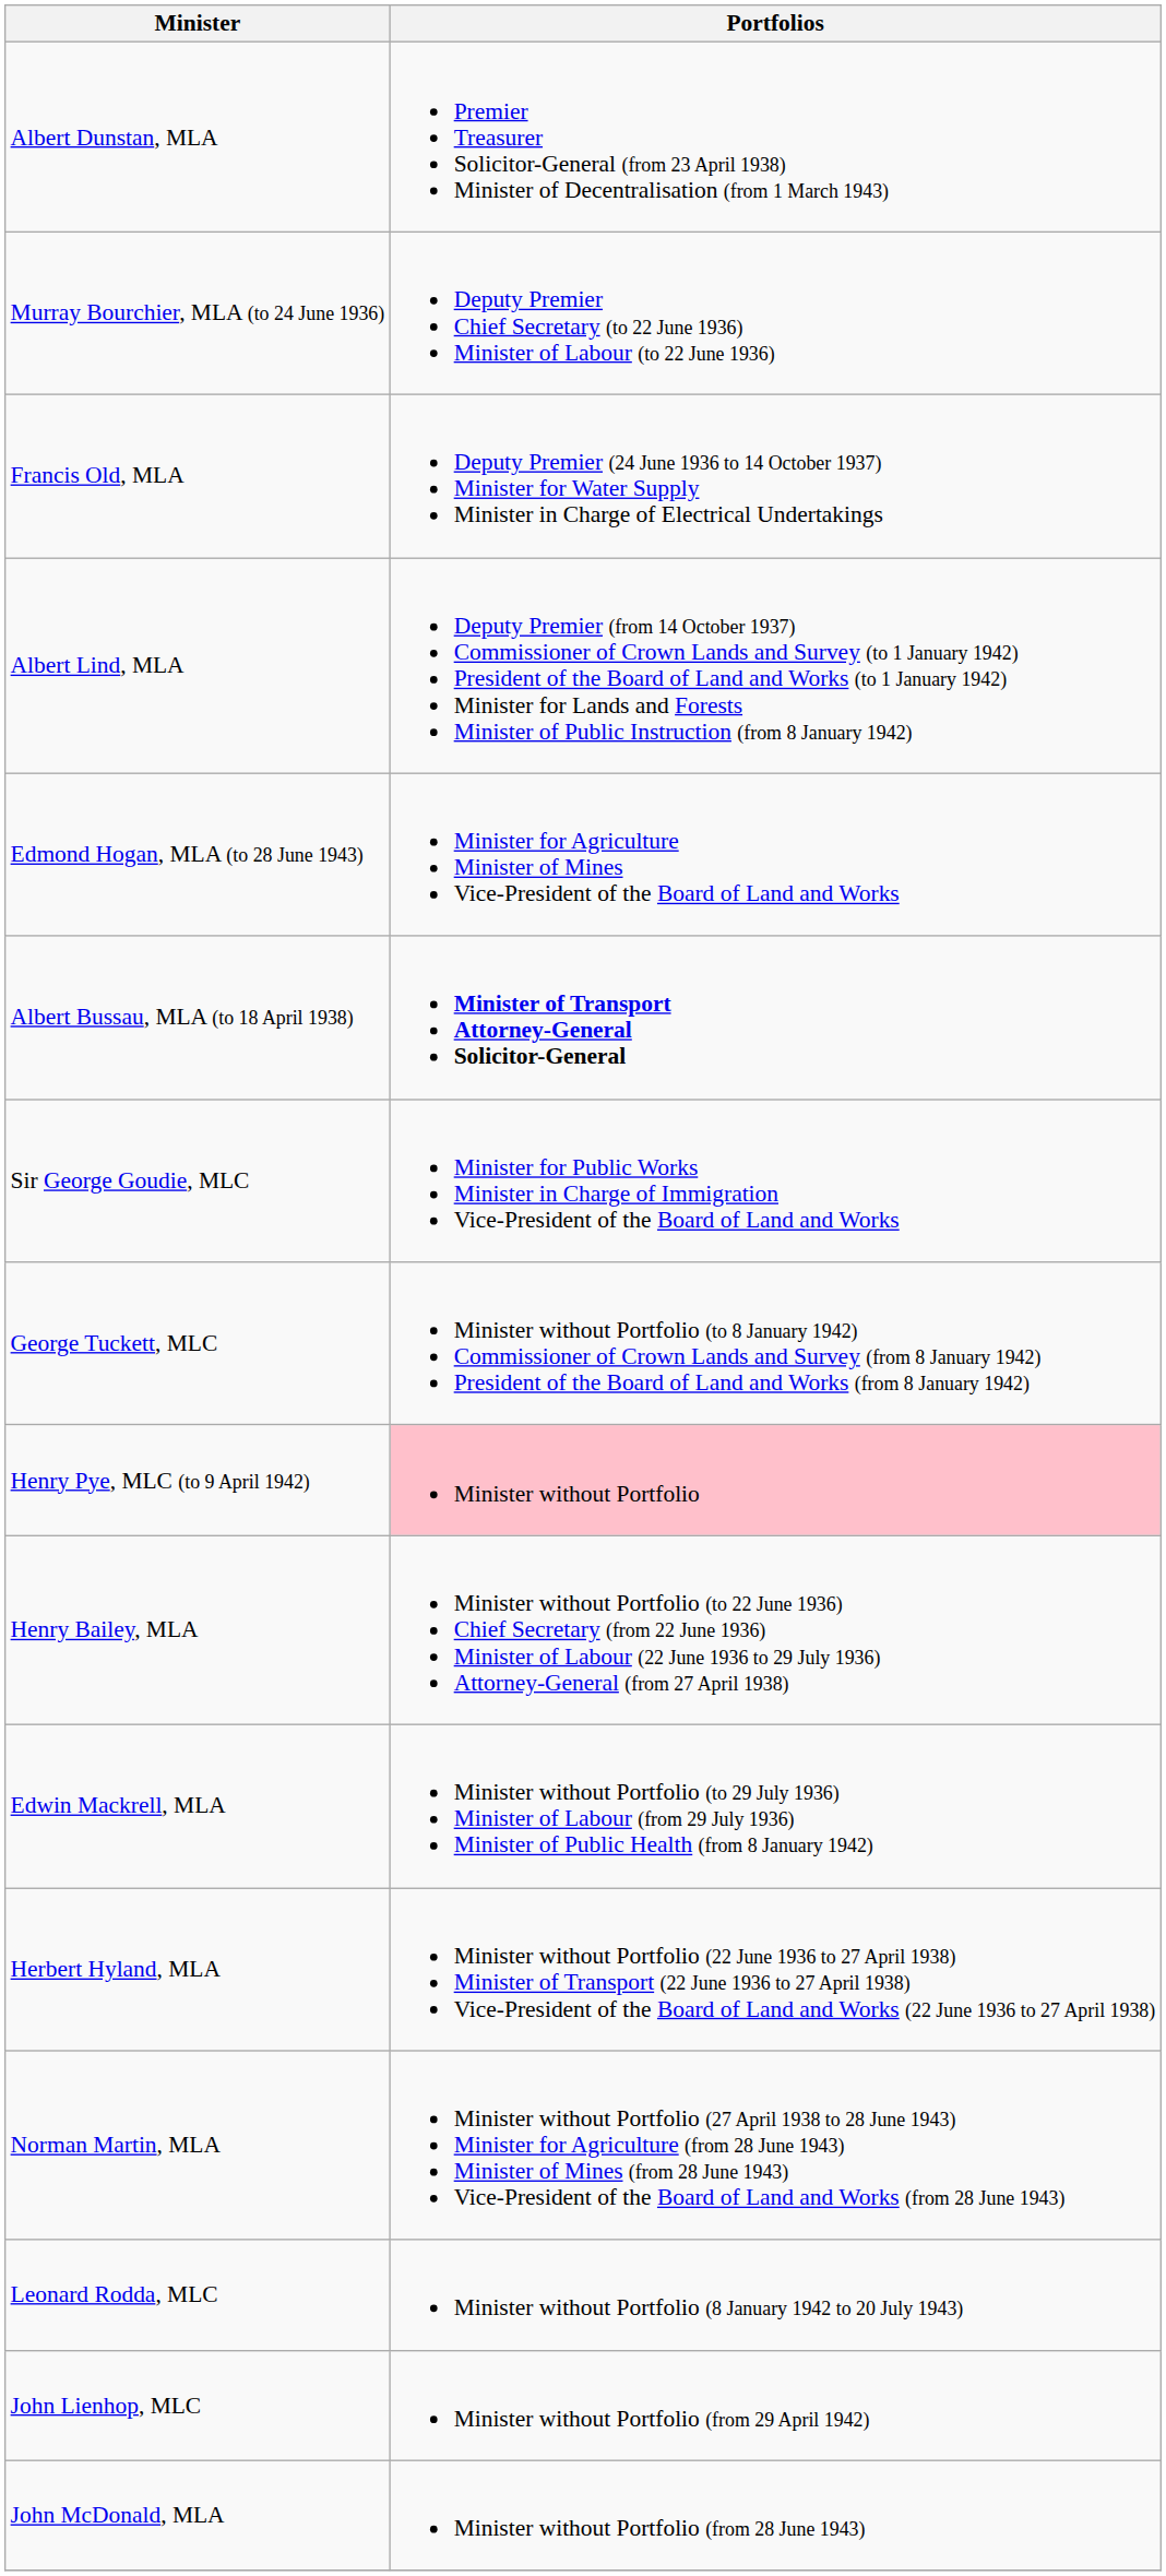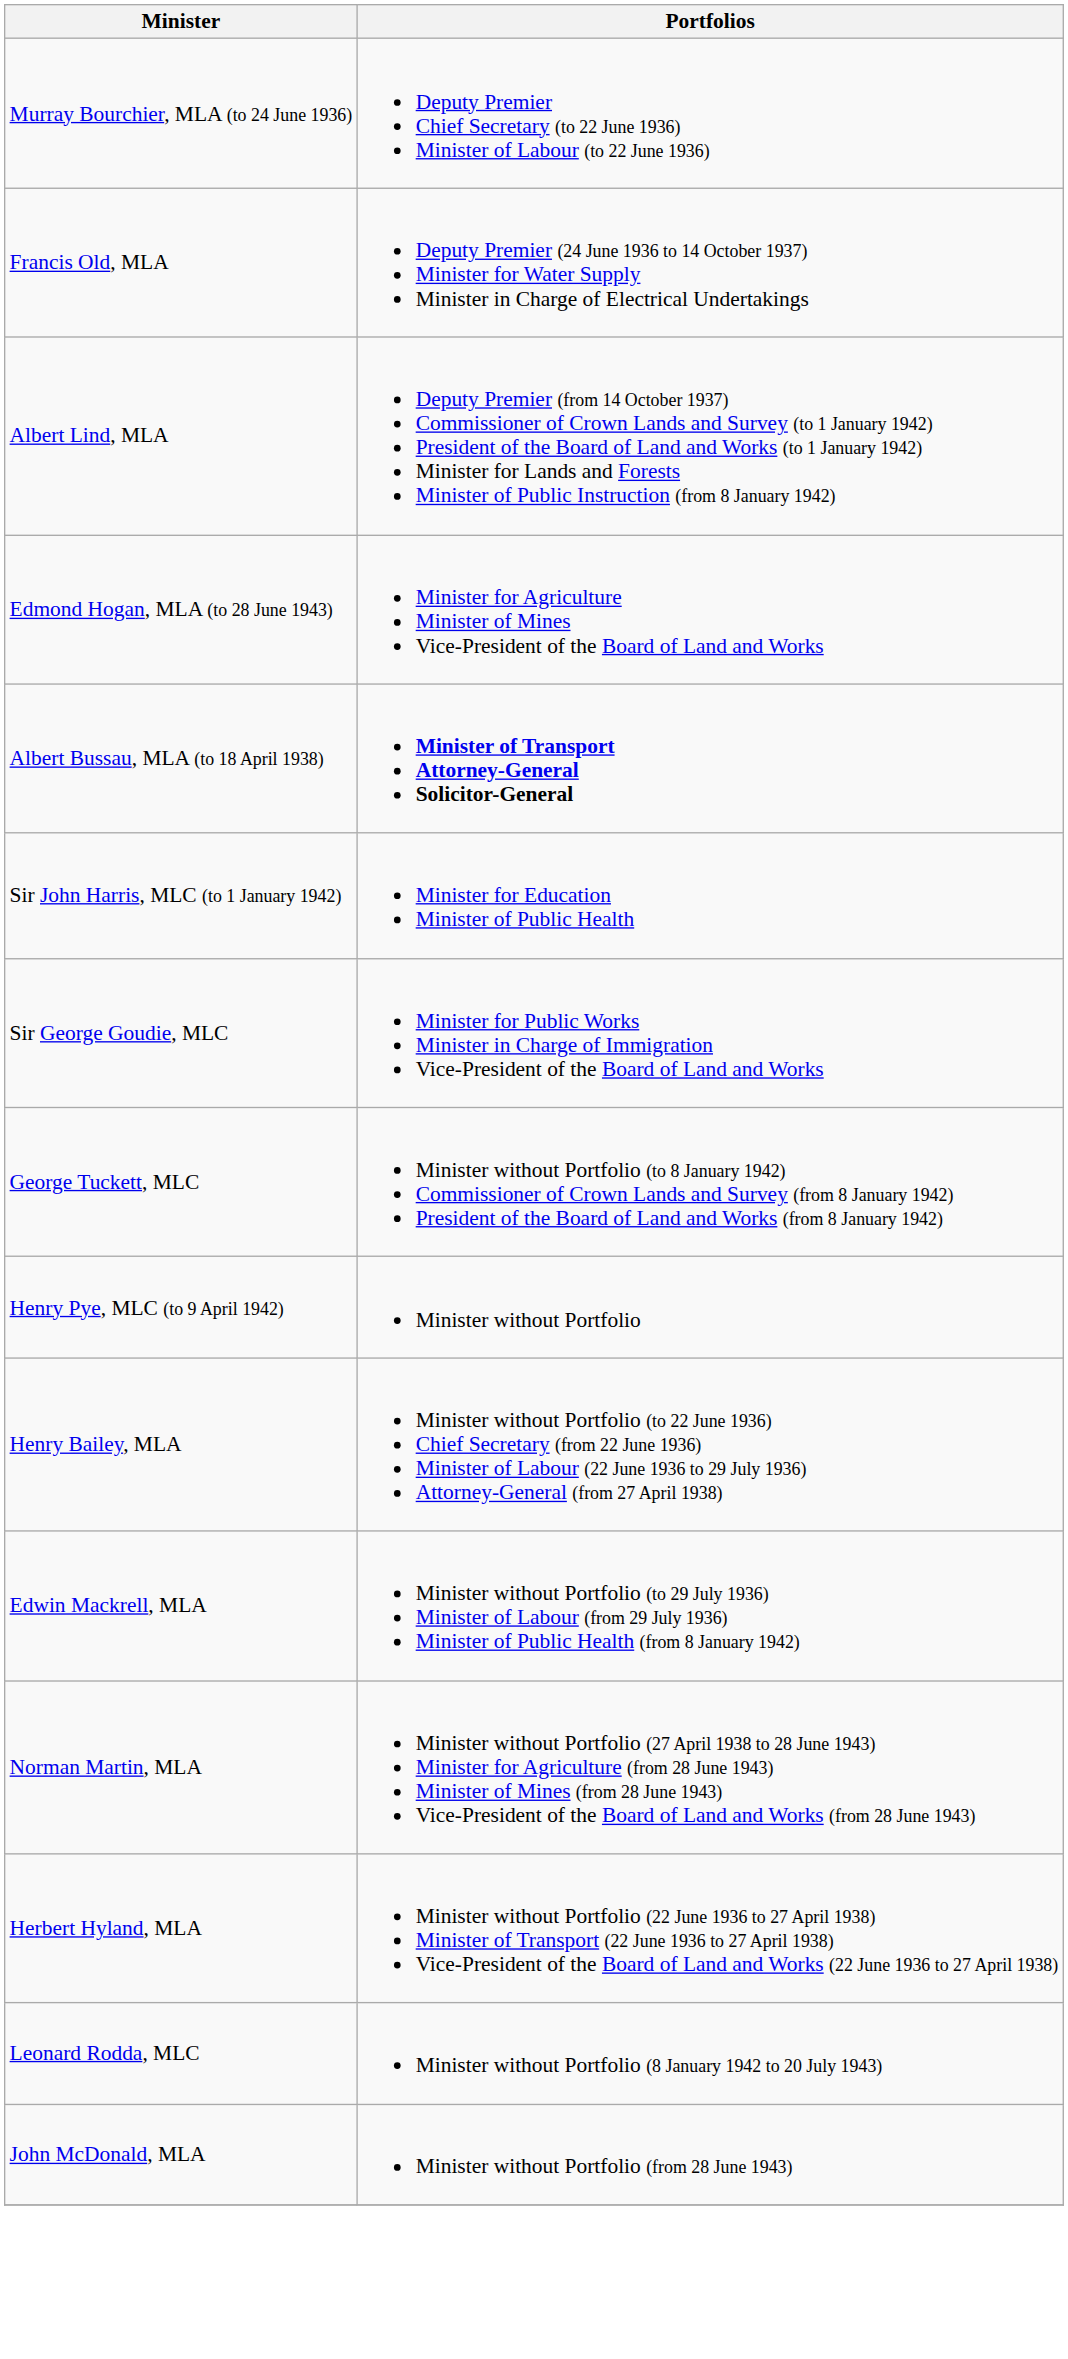 <table class="wikitable">
 <tr>
 <th>Minister</th>
 <th>Portfolios</th>
-</tr>
-<tr>
-<td><a href='#'>Albert Dunstan</a>, MLA</td>
-<td><br><ul><li><a href='#'>Premier</a></li><li><a href='#'>Treasurer</a></li><li>Solicitor-General <small>(from 23 April 1938)</small></li><li>Minister of Decentralisation <small>(from 1 March 1943)</small></li></ul></td>
 </tr>
 <tr>
 <td><a href='#'>Murray Bourchier</a>, MLA <small>(to 24 June 1936)</small></td>
 <td><br><ul><li><a href='#'>Deputy Premier</a></li><li><a href='#'>Chief Secretary</a> <small>(to 22 June 1936)</small></li><li><a href='#'>Minister of Labour</a> <small>(to 22 June 1936)</small></li></ul></td>
 </tr>
 <tr>
 <td><a href='#'>Francis Old</a>, MLA</td>
 <td><br><ul><li><a href='#'>Deputy Premier</a> <small>(24 June 1936 to 14 October 1937)</small></li><li><a href='#'>Minister for Water Supply</a></li><li>Minister in Charge of Electrical Undertakings</li></ul></td>
 </tr>
 <tr>
 <td><a href='#'>Albert Lind</a>, MLA</td>
 <td><br><ul><li><a href='#'>Deputy Premier</a> <small>(from 14 October 1937)</small></li><li><a href='#'>Commissioner of Crown Lands and Survey</a> <small>(to 1 January 1942)</small></li><li><a href='#'>President of the Board of Land and Works</a> <small>(to 1 January 1942)</small></li><li>Minister for Lands and <a href='#'>Forests</a></li><li><a href='#'>Minister of Public Instruction</a> <small>(from 8 January 1942)</small></li></ul></td>
 </tr>
 <tr>
 <td><a href='#'>Edmond Hogan</a>, MLA <small>(to 28 June 1943)</small></td>
 <td><br><ul><li><a href='#'>Minister for Agriculture</a></li><li><a href='#'>Minister of Mines</a></li><li>Vice-President of the <a href='#'>Board of Land and Works</a></li></ul></td>
 </tr>
 <tr>
 <td><a href='#'>Albert Bussau</a>, MLA <small>(to 18 April 1938)</small></td>
 <td><strong><br><ul><li><a href='#'>Minister of Transport</a></li><li><a href='#'>Attorney-General</a></li><li>Solicitor-General</li></ul></strong></td>
 </tr>
 <tr>
+<td>Sir <a href='#'>John Harris</a>, MLC <small>(to 1 January 1942)</small></td>
+<td><br><ul><li><a href='#'>Minister for Education</a></li><li><a href='#'>Minister of Public Health</a></li></ul></td>
+</tr>
+<tr>
 <td>Sir <a href='#'>George Goudie</a>, MLC</td>
 <td><br><ul><li><a href='#'>Minister for Public Works</a></li><li><a href='#'>Minister in Charge of Immigration</a></li><li>Vice-President of the <a href='#'>Board of Land and Works</a></li></ul></td>
 </tr>
 <tr>
 <td><a href='#'>George Tuckett</a>, MLC</td>
 <td><br><ul><li>Minister without Portfolio <small>(to 8 January 1942)</small></li><li><a href='#'>Commissioner of Crown Lands and Survey</a> <small>(from 8 January 1942)</small></li><li><a href='#'>President of the Board of Land and Works</a> <small>(from 8 January 1942)</small></li></ul></td>
 </tr>
 <tr>
 <td><a href='#'>Henry Pye</a>, MLC <small>(to 9 April 1942)</small></td>
-<td style="background: pink;"><br><ul><li>Minister without Portfolio</li></ul></td>
+<td><br><ul><li>Minister without Portfolio</li></ul></td>
 </tr>
 <tr>
 <td><a href='#'>Henry Bailey</a>, MLA</td>
 <td><br><ul><li>Minister without Portfolio <small>(to 22 June 1936)</small></li><li><a href='#'>Chief Secretary</a> <small>(from 22 June 1936)</small></li><li><a href='#'>Minister of Labour</a> <small>(22 June 1936 to 29 July 1936)</small></li><li><a href='#'>Attorney-General</a> <small>(from 27 April 1938)</small></li></ul></td>
 </tr>
 <tr>
 <td><a href='#'>Edwin Mackrell</a>, MLA</td>
 <td><br><ul><li>Minister without Portfolio <small>(to 29 July 1936)</small></li><li><a href='#'>Minister of Labour</a> <small>(from 29 July 1936)</small></li><li><a href='#'>Minister of Public Health</a> <small>(from 8 January 1942)</small></li></ul></td>
 </tr>
 <tr>
+<td><a href='#'>Norman Martin</a>, MLA</td>
+<td><br><ul><li>Minister without Portfolio <small>(27 April 1938 to 28 June 1943)</small></li><li><a href='#'>Minister for Agriculture</a> <small>(from 28 June 1943)</small></li><li><a href='#'>Minister of Mines</a> <small>(from 28 June 1943)</small></li><li>Vice-President of the <a href='#'>Board of Land and Works</a> <small>(from 28 June 1943)</small></li></ul></td>
+</tr>
+<tr>
 <td><a href='#'>Herbert Hyland</a>, MLA</td>
 <td><br><ul><li>Minister without Portfolio <small>(22 June 1936 to 27 April 1938)</small></li><li><a href='#'>Minister of Transport</a> <small>(22 June 1936 to 27 April 1938)</small></li><li>Vice-President of the <a href='#'>Board of Land and Works</a> <small>(22 June 1936 to 27 April 1938)</small></li></ul></td>
 </tr>
 <tr>
-<td><a href='#'>Norman Martin</a>, MLA</td>
-<td><br><ul><li>Minister without Portfolio <small>(27 April 1938 to 28 June 1943)</small></li><li><a href='#'>Minister for Agriculture</a> <small>(from 28 June 1943)</small></li><li><a href='#'>Minister of Mines</a> <small>(from 28 June 1943)</small></li><li>Vice-President of the <a href='#'>Board of Land and Works</a> <small>(from 28 June 1943)</small></li></ul></td>
-</tr>
-<tr>
 <td><a href='#'>Leonard Rodda</a>, MLC</td>
 <td><br><ul><li>Minister without Portfolio <small>(8 January 1942 to 20 July 1943)</small></li></ul></td>
-</tr>
-<tr>
-<td><a href='#'>John Lienhop</a>, MLC</td>
-<td><br><ul><li>Minister without Portfolio <small>(from 29 April 1942)</small></li></ul></td>
 </tr>
 <tr>
 <td><a href='#'>John McDonald</a>, MLA</td>
 <td><br><ul><li>Minister without Portfolio <small>(from 28 June 1943)</small></li></ul></td>
 </tr>
 <tr>
 </tr>
 </table>
